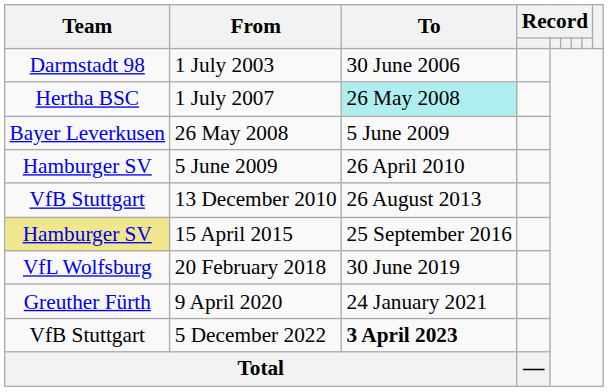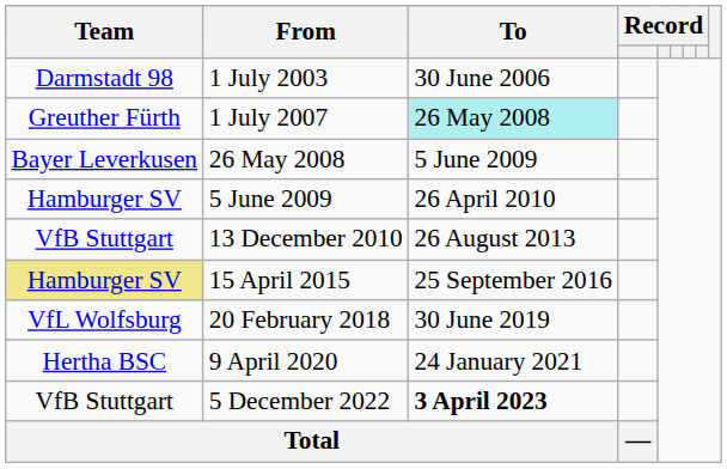 <table class="wikitable" style="text-align: center">
 <tr>
 <th rowspan="2">Team</th>
 <th rowspan="2">From</th>
 <th rowspan="2">To</th>
 <th colspan="5">Record</th>
 <th rowspan="2"></th>
 </tr>
 <tr>
 <th></th>
 <th></th>
 <th></th>
 <th></th>
 <th></th>
 </tr>
 <tr>
 <td><a href='#'>Darmstadt 98</a></td>
 <td align=left>1 July 2003</td>
 <td align=left>30 June 2006<br></td>
 <td></td>
 </tr>
 <tr>
-<td><a href='#'>Hertha BSC</a></td>
+<td><a href='#'>Greuther Fürth</a></td>
 <td align=left>1 July 2007</td>
 <td align=left style="background: paleturquoise;">26 May 2008<br></td>
 <td></td>
 </tr>
 <tr>
 <td><a href='#'>Bayer Leverkusen</a></td>
 <td align=left>26 May 2008</td>
 <td align=left>5 June 2009<br></td>
 <td></td>
 </tr>
 <tr>
 <td><a href='#'>Hamburger SV</a></td>
 <td align=left>5 June 2009</td>
 <td align=left>26 April 2010<br></td>
 <td></td>
 </tr>
 <tr>
 <td><a href='#'>VfB Stuttgart</a></td>
 <td align=left>13 December 2010</td>
 <td align=left>26 August 2013<br></td>
 <td></td>
 </tr>
 <tr>
 <td style="background: khaki;"><a href='#'>Hamburger SV</a></td>
 <td align=left>15 April 2015</td>
 <td align=left>25 September 2016<br></td>
 <td></td>
 </tr>
 <tr>
 <td><a href='#'>VfL Wolfsburg</a></td>
 <td align=left>20 February 2018</td>
 <td align=left>30 June 2019<br></td>
 <td></td>
 </tr>
 <tr>
-<td><a href='#'>Greuther Fürth</a></td>
+<td><a href='#'>Hertha BSC</a></td>
 <td align=left>9 April 2020</td>
 <td align=left>24 January 2021<br></td>
 <td></td>
 </tr>
 <tr>
 <td>VfB Stuttgart</td>
 <td align=left>5 December 2022</td>
 <td align=left><strong>3 April 2023<br></strong></td>
 <td></td>
 </tr>
 <tr>
 <th colspan="3">Total<br></th>
 <th>—</th>
 </tr>
 </table>
